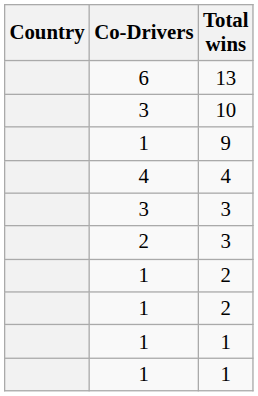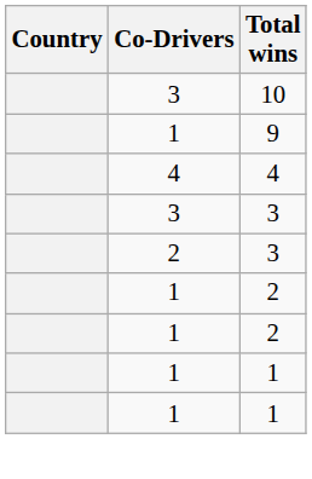 <table class="sortable plainrowheaders wikitable">
 <tr>
 <th scope=col>Country</th>
 <th scope=col>Co-Drivers</th>
 <th scope=col>Total <br>wins</th>
-</tr>
-<tr>
-<th scope=row></th>
-<td align="center">6</td>
-<td align="center">13</td>
 </tr>
 <tr>
 <th scope=row></th>
 <td align="center">3</td>
 <td align="center">10</td>
 </tr>
 <tr>
 <th scope=row></th>
 <td align="center">1</td>
 <td align="center">9</td>
 </tr>
 <tr>
 <th scope=row></th>
 <td align="center">4</td>
 <td align="center">4</td>
 </tr>
 <tr>
 <th scope=row></th>
 <td align="center">3</td>
 <td align="center">3</td>
 </tr>
 <tr>
 <th scope=row></th>
 <td align="center">2</td>
 <td align="center">3</td>
 </tr>
 <tr>
 <th scope=row></th>
 <td align="center">1</td>
 <td align="center">2</td>
 </tr>
 <tr>
 <th scope=row></th>
 <td align="center">1</td>
 <td align="center">2</td>
 </tr>
 <tr>
 <th scope=row></th>
 <td align="center">1</td>
 <td align="center">1</td>
 </tr>
 <tr>
 <th scope=row></th>
 <td align="center">1</td>
 <td align="center">1</td>
 </tr>
 </table>
